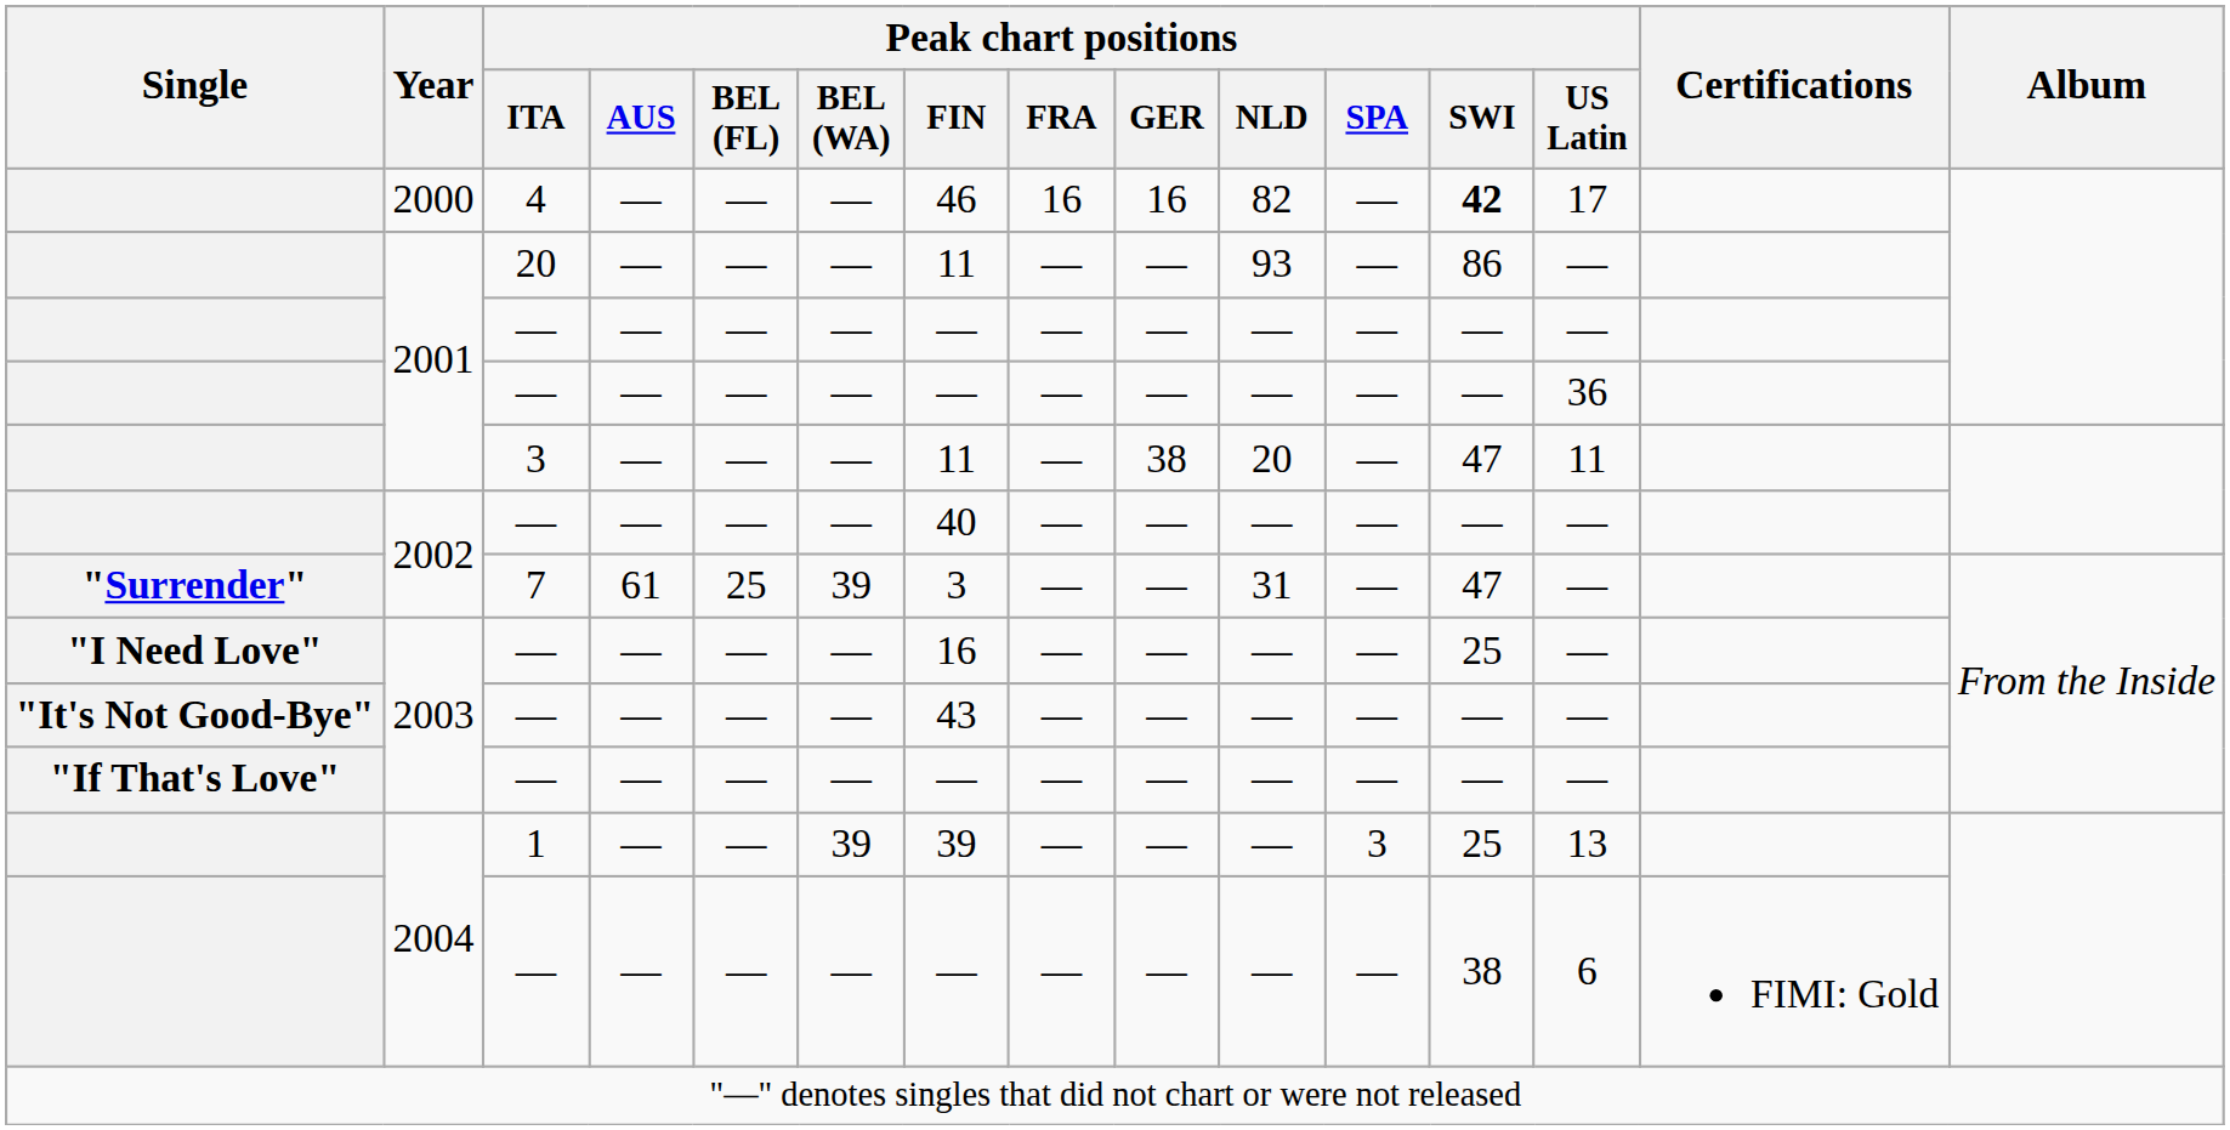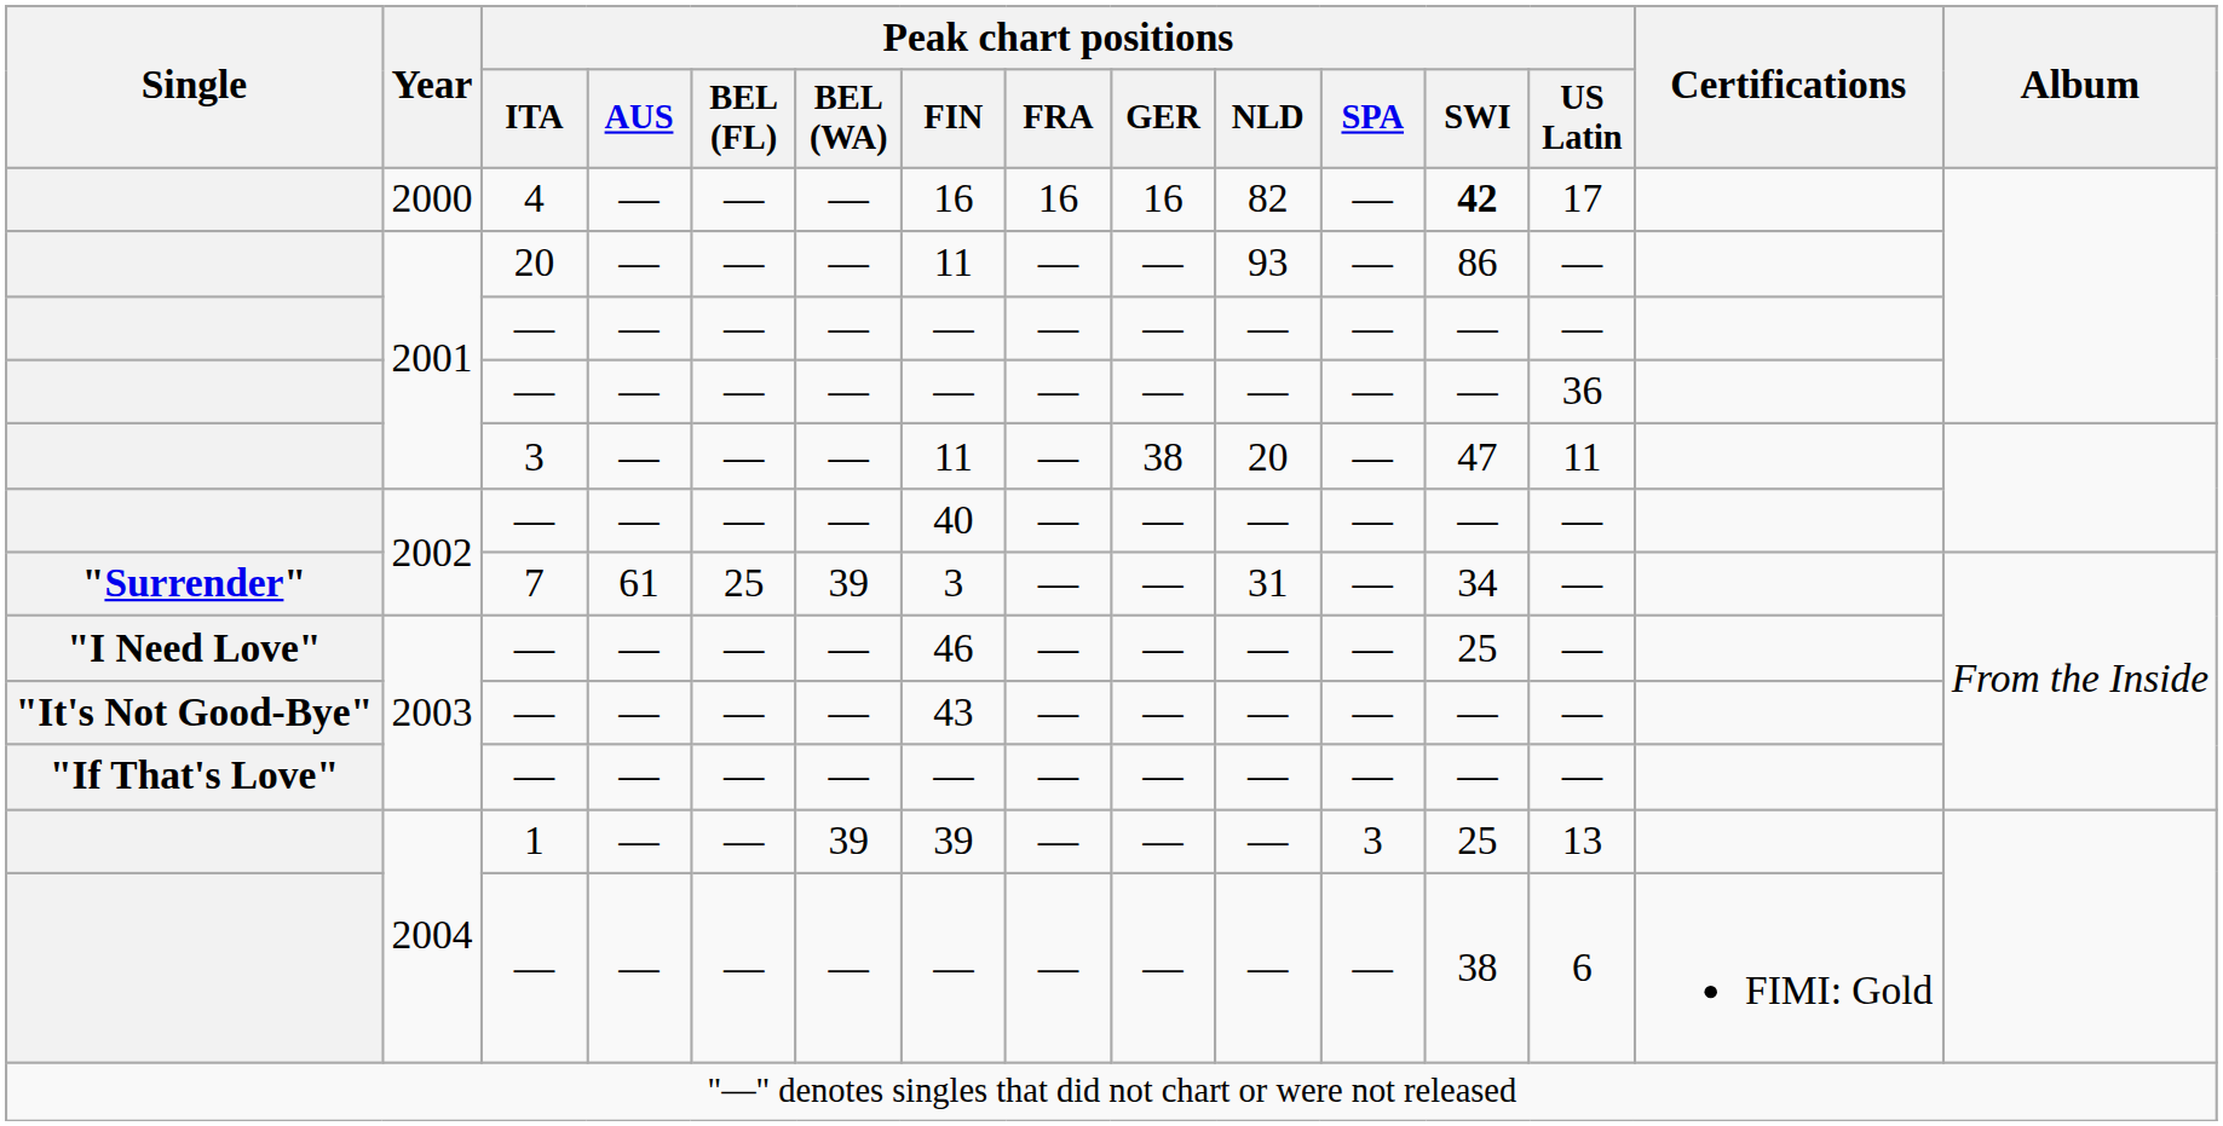 <table class="wikitable plainrowheaders" style="text-align:center;">
 <tr>
 <th scope="col" rowspan="2">Single</th>
 <th scope="col" rowspan="2">Year</th>
 <th scope="col" colspan="11">Peak chart positions</th>
 <th scope="col" rowspan="2">Certifications</th>
 <th scope="col" rowspan="2">Album</th>
 </tr>
 <tr>
 <th scope="col" style="width:35px;font-size:85%;">ITA<br></th>
 <th scope="col" style="width:35px;font-size:85%;"><a href='#'>AUS</a><br></th>
 <th scope="col" style="width:35px;font-size:85%;">BEL<br>(FL)<br></th>
 <th scope="col" style="width:35px;font-size:85%;">BEL<br>(WA)<br></th>
 <th scope="col" style="width:35px;font-size:85%;">FIN<br></th>
 <th scope="col" style="width:35px;font-size:85%;">FRA<br></th>
 <th scope="col" style="width:35px;font-size:85%;">GER<br></th>
 <th scope="col" style="width:35px;font-size:85%;">NLD<br></th>
 <th scope="col" style="width:35px;font-size:85%;"><a href='#'>SPA</a><br></th>
 <th scope="col" style="width:35px;font-size:85%;">SWI<br></th>
 <th scope="col" style="width:35px;font-size:85%;">US<br>Latin<br></th>
 </tr>
 <tr>
 <th scope="row"></th>
 <td>2000</td>
 <td>4</td>
 <td>—</td>
 <td>—</td>
 <td>—</td>
-<td>46</td>
+<td>16</td>
 <td>16</td>
 <td>16</td>
 <td>82</td>
 <td>—</td>
 <td><strong>42</strong></td>
 <td>17</td>
 <td></td>
 <td rowspan="4"></td>
 </tr>
 <tr>
 <th scope="row"></th>
 <td rowspan="4">2001</td>
 <td>20</td>
 <td>—</td>
 <td>—</td>
 <td>—</td>
 <td>11</td>
 <td>—</td>
 <td>—</td>
 <td>93</td>
 <td>—</td>
 <td>86</td>
 <td>—</td>
 <td></td>
 </tr>
 <tr>
 <th scope="row"></th>
 <td>—</td>
 <td>—</td>
 <td>—</td>
 <td>—</td>
 <td>—</td>
 <td>—</td>
 <td>—</td>
 <td>—</td>
 <td>—</td>
 <td>—</td>
 <td>—</td>
 <td></td>
 </tr>
 <tr>
 <th scope="row"></th>
 <td>—</td>
 <td>—</td>
 <td>—</td>
 <td>—</td>
 <td>—</td>
 <td>—</td>
 <td>—</td>
 <td>—</td>
 <td>—</td>
 <td>—</td>
 <td>36</td>
 <td></td>
 </tr>
 <tr>
 <th scope="row"></th>
 <td>3</td>
 <td>—</td>
 <td>—</td>
 <td>—</td>
 <td>11</td>
 <td>—</td>
 <td>38</td>
 <td>20</td>
 <td>—</td>
 <td>47</td>
 <td>11</td>
 <td></td>
 <td rowspan="2"></td>
 </tr>
 <tr>
 <th scope="row"></th>
 <td rowspan="2">2002</td>
 <td>—</td>
 <td>—</td>
 <td>—</td>
 <td>—</td>
 <td>40</td>
 <td>—</td>
 <td>—</td>
 <td>—</td>
 <td>—</td>
 <td>—</td>
 <td>—</td>
 <td></td>
 </tr>
 <tr>
 <th scope="row">"<a href='#'>Surrender</a>"</th>
 <td>7</td>
 <td>61</td>
 <td>25</td>
 <td>39</td>
 <td>3</td>
 <td>—</td>
 <td>—</td>
 <td>31</td>
 <td>—</td>
-<td>47</td>
+<td>34</td>
 <td>—</td>
 <td></td>
 <td style="text-align:left;" rowspan="4"><em>From the Inside</em></td>
 </tr>
 <tr>
 <th scope="row">"I Need Love"</th>
 <td rowspan="3">2003</td>
 <td>—</td>
 <td>—</td>
 <td>—</td>
 <td>—</td>
-<td>16</td>
+<td>46</td>
 <td>—</td>
 <td>—</td>
 <td>—</td>
 <td>—</td>
 <td>25</td>
 <td>—</td>
 <td></td>
 </tr>
 <tr>
 <th scope="row">"It's Not Good-Bye"</th>
 <td>—</td>
 <td>—</td>
 <td>—</td>
 <td>—</td>
 <td>43</td>
 <td>—</td>
 <td>—</td>
 <td>—</td>
 <td>—</td>
 <td>—</td>
 <td>—</td>
 <td></td>
 </tr>
 <tr>
 <th scope="row">"If That's Love"</th>
 <td>—</td>
 <td>—</td>
 <td>—</td>
 <td>—</td>
 <td>—</td>
 <td>—</td>
 <td>—</td>
 <td>—</td>
 <td>—</td>
 <td>—</td>
 <td>—</td>
 <td></td>
 </tr>
 <tr>
 <th scope="row"></th>
 <td rowspan="2">2004</td>
 <td>1</td>
 <td>—</td>
 <td>—</td>
 <td>39</td>
 <td>39</td>
 <td>—</td>
 <td>—</td>
 <td>—</td>
 <td>3</td>
 <td>25</td>
 <td>13</td>
 <td></td>
 <td rowspan="2"></td>
 </tr>
 <tr>
 <th scope="row"></th>
 <td>—</td>
 <td>—</td>
 <td>—</td>
 <td>—</td>
 <td>—</td>
 <td>—</td>
 <td>—</td>
 <td>—</td>
 <td>—</td>
 <td>38</td>
 <td>6</td>
 <td><br><ul><li>FIMI: Gold</li></ul></td>
 </tr>
 <tr>
 <td align="center" colspan="30" style="font-size:85%">"—" denotes singles that did not chart or were not released</td>
 </tr>
 </table>
